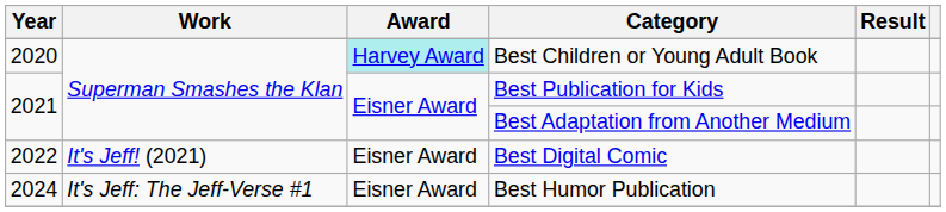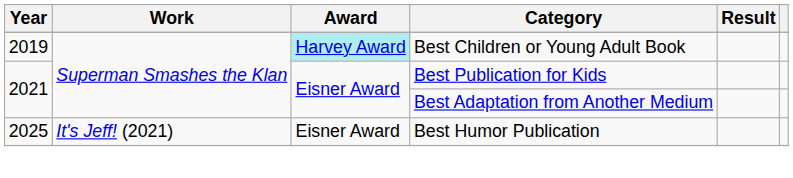 <table class="wikitable sortable">
 <tr>
 <th>Year</th>
 <th>Work</th>
 <th>Award</th>
 <th>Category</th>
 <th>Result</th>
 <th class="unsortable"></th>
 </tr>
 <tr>
 </tr>
 <tr>
-<td>2020</td>
+<td>2019</td>
 <td rowspan="3"><em><a href='#'>Superman Smashes the Klan</a></em></td>
 <td style="background: paleturquoise;"><a href='#'>Harvey Award</a></td>
 <td>Best Children or Young Adult Book</td>
 <td></td>
 <td></td>
 </tr>
 <tr>
 <td rowspan="2">2021</td>
 <td rowspan="2"><a href='#'>Eisner Award</a></td>
 <td><a href='#'>Best Publication for Kids</a></td>
 <td></td>
 <td></td>
 </tr>
 <tr>
 <td><a href='#'>Best Adaptation from Another Medium</a></td>
 <td></td>
 <td></td>
 </tr>
 <tr>
-<td>2022</td>
+<td>2025</td>
 <td><em><a href='#'>It's Jeff!</a></em> (2021)</td>
-<td>Eisner Award</td>
-<td><a href='#'>Best Digital Comic</a></td>
-<td></td>
-<td></td>
-</tr>
-<tr>
-<td>2024</td>
-<td><em>It's Jeff: The Jeff-Verse #1</em></td>
 <td>Eisner Award</td>
 <td>Best Humor Publication</td>
 <td></td>
 <td></td>
 </tr>
 <tr>
 </tr>
 </table>
